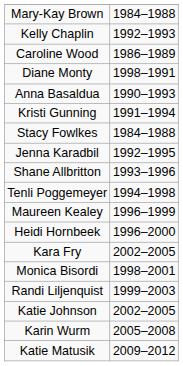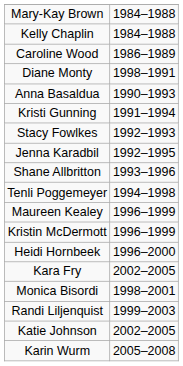 <table class="wikitable sortable" margin:0 0 1em 1em;">
 <tr>
 </tr>
 <tr align="center">
 <td>Mary-Kay Brown</td>
 <td>1984–1988</td>
 </tr>
 <tr align="center">
 <td>Kelly Chaplin</td>
-<td>1992–1993</td>
+<td>1984–1988</td>
 </tr>
 <tr align="center">
 <td>Caroline Wood</td>
 <td>1986–1989</td>
 </tr>
 <tr align="center">
 <td>Diane Monty</td>
 <td>1998–1991</td>
 </tr>
 <tr align="center">
 <td>Anna Basaldua</td>
 <td>1990–1993</td>
 </tr>
 <tr align="center">
 <td>Kristi Gunning</td>
 <td>1991–1994</td>
 </tr>
 <tr align="center">
 <td>Stacy Fowlkes</td>
-<td>1984–1988</td>
+<td>1992–1993</td>
 </tr>
 <tr align="center">
 <td>Jenna Karadbil</td>
 <td>1992–1995</td>
 </tr>
 <tr align="center">
 <td>Shane Allbritton</td>
 <td>1993–1996</td>
 </tr>
 <tr align="center">
 <td>Tenli Poggemeyer</td>
 <td>1994–1998</td>
 </tr>
 <tr align="center">
 <td>Maureen Kealey</td>
+<td>1996–1999</td>
+</tr>
+<tr align="center">
+<td>Kristin McDermott</td>
 <td>1996–1999</td>
 </tr>
 <tr align="center">
 <td>Heidi Hornbeek</td>
 <td>1996–2000</td>
 </tr>
 <tr align="center">
 <td>Kara Fry</td>
 <td>2002–2005</td>
 </tr>
 <tr align="center">
 <td>Monica Bisordi</td>
 <td>1998–2001</td>
 </tr>
 <tr align="center">
 <td>Randi Liljenquist</td>
 <td>1999–2003</td>
 </tr>
 <tr align="center">
 <td>Katie Johnson</td>
 <td>2002–2005</td>
 </tr>
 <tr align="center">
 <td>Karin Wurm</td>
 <td>2005–2008</td>
 </tr>
-<tr align="center">
-<td>Katie Matusik</td>
-<td>2009–2012</td>
-</tr>
 </table>
